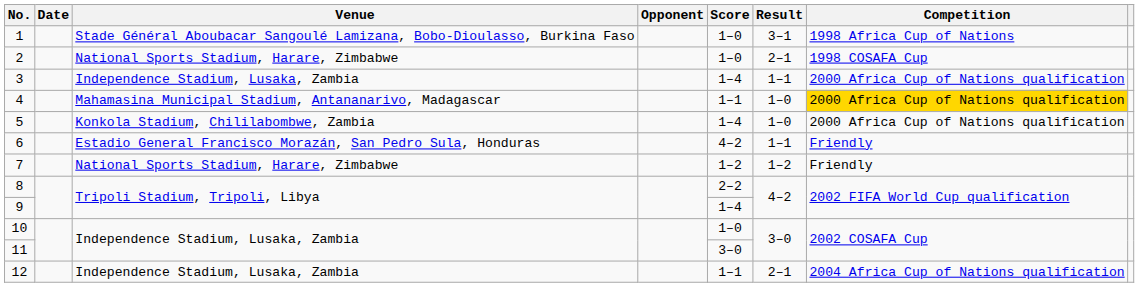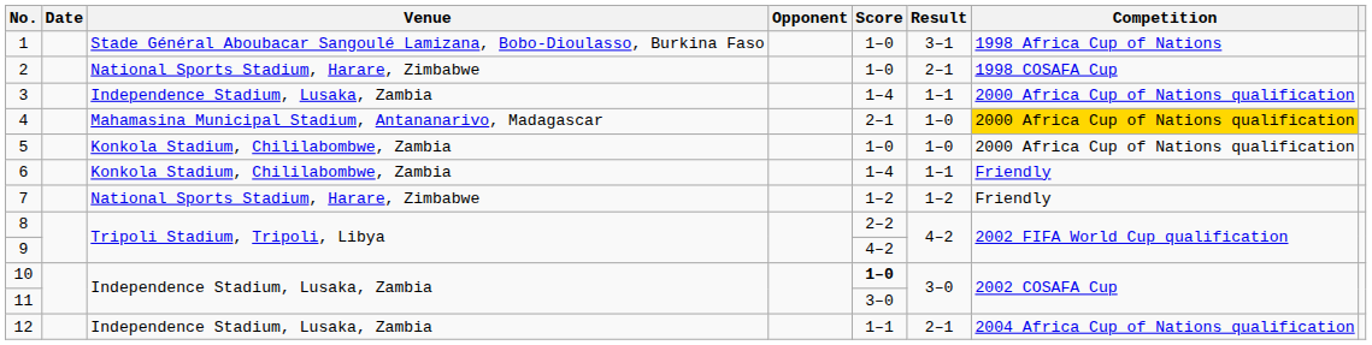 <table class="wikitable sortable">
 <tr>
 <th scope="col">No.</th>
 <th scope="col">Date</th>
 <th scope="col">Venue</th>
 <th scope="col">Opponent</th>
 <th scope="col">Score</th>
 <th scope="col">Result</th>
 <th scope="col">Competition</th>
 <th scope="col" class="unsortable"></th>
 </tr>
 <tr>
 <td style="text-align:center">1</td>
 <td></td>
 <td><a href='#'>Stade Général Aboubacar Sangoulé Lamizana</a>, <a href='#'>Bobo-Dioulasso</a>, Burkina Faso</td>
 <td></td>
 <td style="text-align:center">1–0</td>
 <td style="text-align:center">3–1</td>
 <td><a href='#'>1998 Africa Cup of Nations</a></td>
 <td></td>
 </tr>
 <tr>
 <td style="text-align:center">2</td>
 <td></td>
 <td><a href='#'>National Sports Stadium</a>, <a href='#'>Harare</a>, Zimbabwe</td>
 <td></td>
 <td style="text-align:center">1–0</td>
 <td style="text-align:center">2–1</td>
 <td><a href='#'>1998 COSAFA Cup</a></td>
 <td></td>
 </tr>
 <tr>
 <td style="text-align:center">3</td>
 <td></td>
 <td><a href='#'>Independence Stadium</a>, <a href='#'>Lusaka</a>, Zambia</td>
 <td></td>
 <td style="text-align:center">1–4</td>
 <td style="text-align:center">1–1</td>
 <td><a href='#'>2000 Africa Cup of Nations qualification</a></td>
 <td></td>
 </tr>
 <tr>
 <td style="text-align:center">4</td>
 <td></td>
 <td><a href='#'>Mahamasina Municipal Stadium</a>, <a href='#'>Antananarivo</a>, Madagascar</td>
 <td></td>
-<td style="text-align:center">1–1</td>
+<td style="text-align:center">2–1</td>
 <td style="text-align:center">1–0</td>
 <td style="background: gold;">2000 Africa Cup of Nations qualification</td>
 <td></td>
 </tr>
 <tr>
 <td style="text-align:center">5</td>
 <td></td>
 <td><a href='#'>Konkola Stadium</a>, <a href='#'>Chililabombwe</a>, Zambia</td>
 <td></td>
-<td style="text-align:center">1–4</td>
+<td style="text-align:center">1–0</td>
 <td style="text-align:center">1–0</td>
 <td>2000 Africa Cup of Nations qualification</td>
 <td></td>
 </tr>
 <tr>
 <td style="text-align:center">6</td>
 <td></td>
-<td><a href='#'>Estadio General Francisco Morazán</a>, <a href='#'>San Pedro Sula</a>, Honduras</td>
+<td><a href='#'>Konkola Stadium</a>, <a href='#'>Chililabombwe</a>, Zambia</td>
 <td></td>
-<td style="text-align:center">4–2</td>
+<td style="text-align:center">1–4</td>
 <td style="text-align:center">1–1</td>
 <td><a href='#'>Friendly</a></td>
 <td></td>
 </tr>
 <tr>
 <td style="text-align:center">7</td>
 <td></td>
 <td><a href='#'>National Sports Stadium</a>, <a href='#'>Harare</a>, Zimbabwe</td>
 <td></td>
 <td style="text-align:center">1–2</td>
 <td style="text-align:center">1–2</td>
 <td>Friendly</td>
 <td></td>
 </tr>
 <tr>
 <td style="text-align:center">8</td>
 <td rowspan="2"></td>
 <td rowspan="2"><a href='#'>Tripoli Stadium</a>, <a href='#'>Tripoli</a>, Libya</td>
 <td rowspan="2"></td>
 <td style="text-align:center">2–2</td>
 <td rowspan="2" style="text-align:center">4–2</td>
 <td rowspan="2"><a href='#'>2002 FIFA World Cup qualification</a></td>
 <td rowspan="2"></td>
 </tr>
 <tr>
 <td style="text-align:center">9</td>
-<td style="text-align:center">1–4</td>
+<td style="text-align:center">4–2</td>
 </tr>
 <tr>
 <td style="text-align:center">10</td>
 <td rowspan="2"></td>
 <td rowspan="2">Independence Stadium, Lusaka, Zambia</td>
 <td rowspan="2"></td>
-<td style="text-align:center">1–0</td>
+<td style="text-align:center"><strong>1–0</strong></td>
 <td rowspan="2" style="text-align:center">3–0</td>
 <td rowspan="2"><a href='#'>2002 COSAFA Cup</a></td>
 <td rowspan="2"></td>
 </tr>
 <tr>
 <td style="text-align:center">11</td>
 <td style="text-align:center">3–0</td>
 </tr>
 <tr>
 <td style="text-align:center">12</td>
 <td></td>
 <td>Independence Stadium, Lusaka, Zambia</td>
 <td></td>
 <td style="text-align:center">1–1</td>
 <td style="text-align:center">2–1</td>
 <td><a href='#'>2004 Africa Cup of Nations qualification</a></td>
 <td></td>
 </tr>
 </table>
